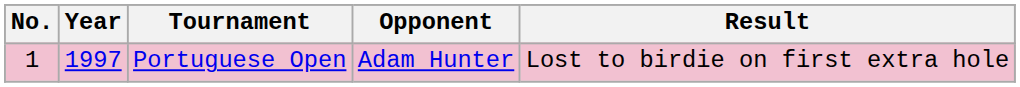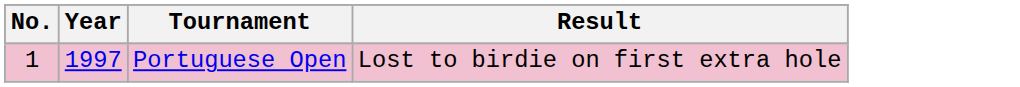 <table class="wikitable" style="font-size:95%;">
 <tr>
 <th>No.</th>
 <th>Year</th>
 <th>Tournament</th>
-<th>Opponent</th>
 <th>Result</th>
 </tr>
 <tr style="background:#F2C1D1;">
 <td align=center>1</td>
 <td><a href='#'>1997</a></td>
 <td><a href='#'>Portuguese Open</a></td>
-<td> <a href='#'>Adam Hunter</a></td>
 <td>Lost to birdie on first extra hole</td>
 </tr>
 </table>
